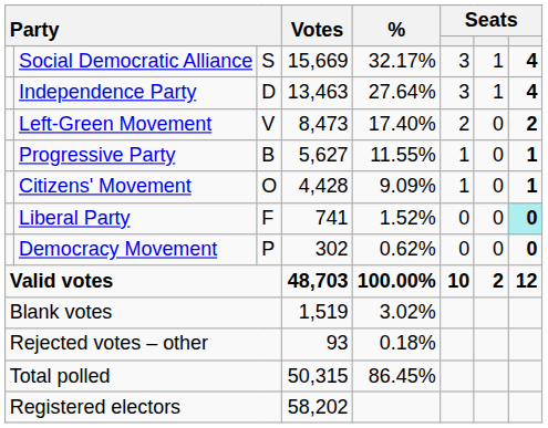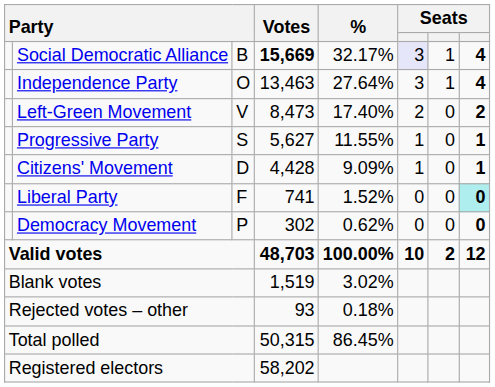 <table class="wikitable" border="1" style="text-align:right;">
 <tr>
 <th style="text-align:left;" valign=bottom rowspan=2 colspan=3>Party</th>
 <th align=center valign=bottom rowspan=2 width="50">Votes</th>
 <th align=center valign=bottom rowspan=2 width="50">%</th>
 <th colspan=3>Seats</th>
 </tr>
 <tr>
 <th align=center valign=bottom width="20"><small></small></th>
 <th align=center valign=bottom width="20"><small><a href='#'></a></small></th>
 <th align=center valign=bottom width="20"><small></small></th>
 </tr>
 <tr>
 <td></td>
 <td align=left style="white-space: nowrap;"><a href='#'>Social Democratic Alliance</a></td>
-<td align=left>S</td>
-<td>15,669</td>
+<td align=left>B</td>
+<td><strong>15,669</strong></td>
 <td>32.17%</td>
-<td>3</td>
+<td style="background: lavender;">3</td>
 <td>1</td>
 <td><strong>4</strong></td>
 </tr>
 <tr>
 <td></td>
 <td align=left><a href='#'>Independence Party</a></td>
-<td align=left>D</td>
+<td align=left>O</td>
 <td>13,463</td>
 <td>27.64%</td>
 <td>3</td>
 <td>1</td>
 <td><strong>4</strong></td>
 </tr>
 <tr>
 <td></td>
 <td align=left><a href='#'>Left-Green Movement</a></td>
 <td align=left>V</td>
 <td>8,473</td>
 <td>17.40%</td>
 <td>2</td>
 <td>0</td>
 <td><strong>2</strong></td>
 </tr>
 <tr>
 <td></td>
 <td align=left><a href='#'>Progressive Party</a></td>
-<td align=left>B</td>
+<td align=left>S</td>
 <td>5,627</td>
 <td>11.55%</td>
 <td>1</td>
 <td>0</td>
 <td><strong>1</strong></td>
 </tr>
 <tr>
 <td></td>
 <td align=left><a href='#'>Citizens' Movement</a></td>
-<td align=left>O</td>
+<td align=left>D</td>
 <td>4,428</td>
 <td>9.09%</td>
 <td>1</td>
 <td>0</td>
 <td><strong>1</strong></td>
 </tr>
 <tr>
 <td></td>
 <td align=left><a href='#'>Liberal Party</a></td>
 <td align=left>F</td>
 <td>741</td>
 <td>1.52%</td>
 <td>0</td>
 <td>0</td>
 <td style="background: paleturquoise;"><strong>0</strong></td>
 </tr>
 <tr>
 <td></td>
 <td align=left><a href='#'>Democracy Movement</a></td>
 <td align=left>P</td>
 <td>302</td>
 <td>0.62%</td>
 <td>0</td>
 <td>0</td>
 <td><strong>0</strong></td>
 </tr>
 <tr style="font-weight:bold">
 <td align=left colspan=3>Valid votes</td>
 <td>48,703</td>
 <td>100.00%</td>
 <td>10</td>
 <td>2</td>
 <td>12</td>
 </tr>
 <tr>
 <td align=left colspan=3>Blank votes</td>
 <td>1,519</td>
 <td>3.02%</td>
 <td></td>
 <td></td>
 <td></td>
 </tr>
 <tr>
 <td align=left colspan=3>Rejected votes – other</td>
 <td>93</td>
 <td>0.18%</td>
 <td></td>
 <td></td>
 <td></td>
 </tr>
 <tr>
 <td align=left colspan=3>Total polled</td>
 <td>50,315</td>
 <td>86.45%</td>
 <td></td>
 <td></td>
 <td></td>
 </tr>
 <tr>
 <td align=left colspan=3>Registered electors</td>
 <td>58,202</td>
 <td></td>
 <td></td>
 <td></td>
 <td></td>
 </tr>
 </table>
